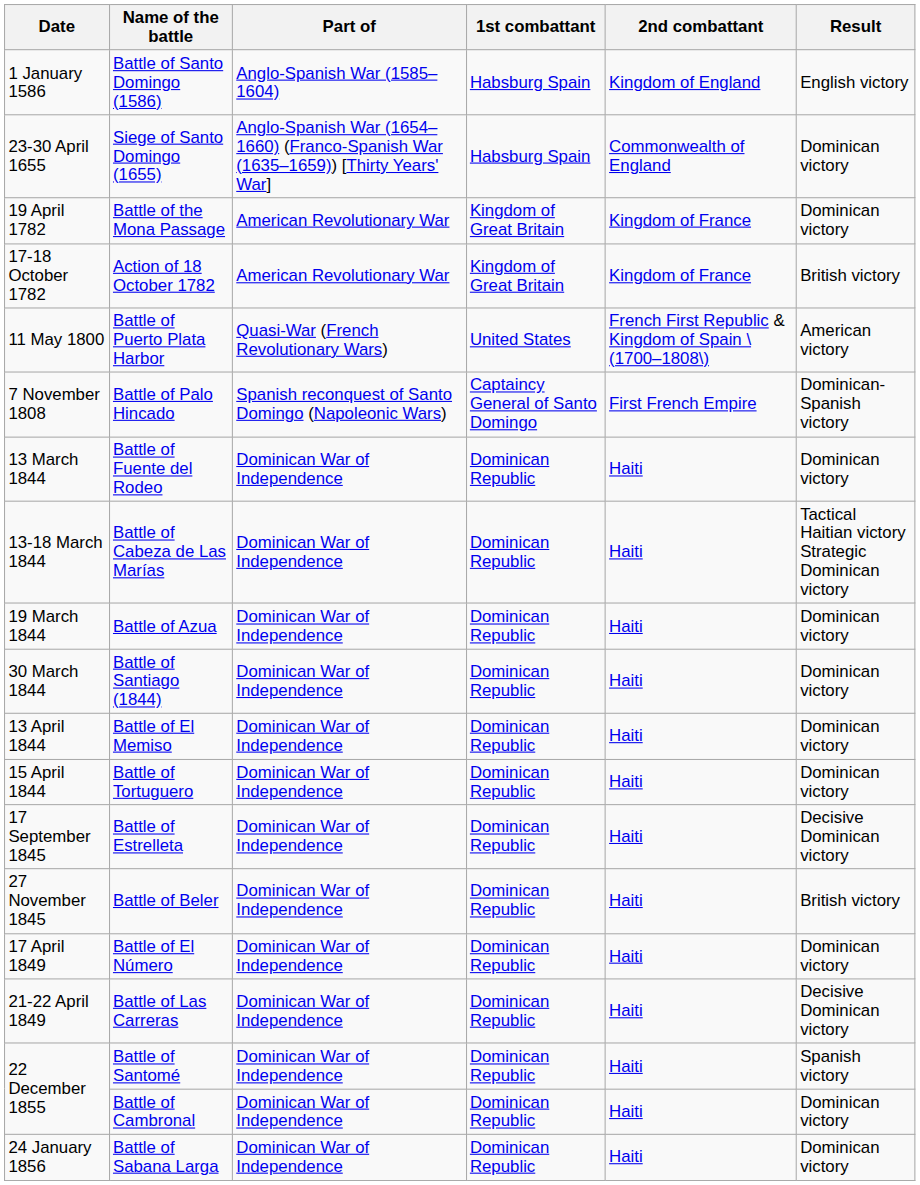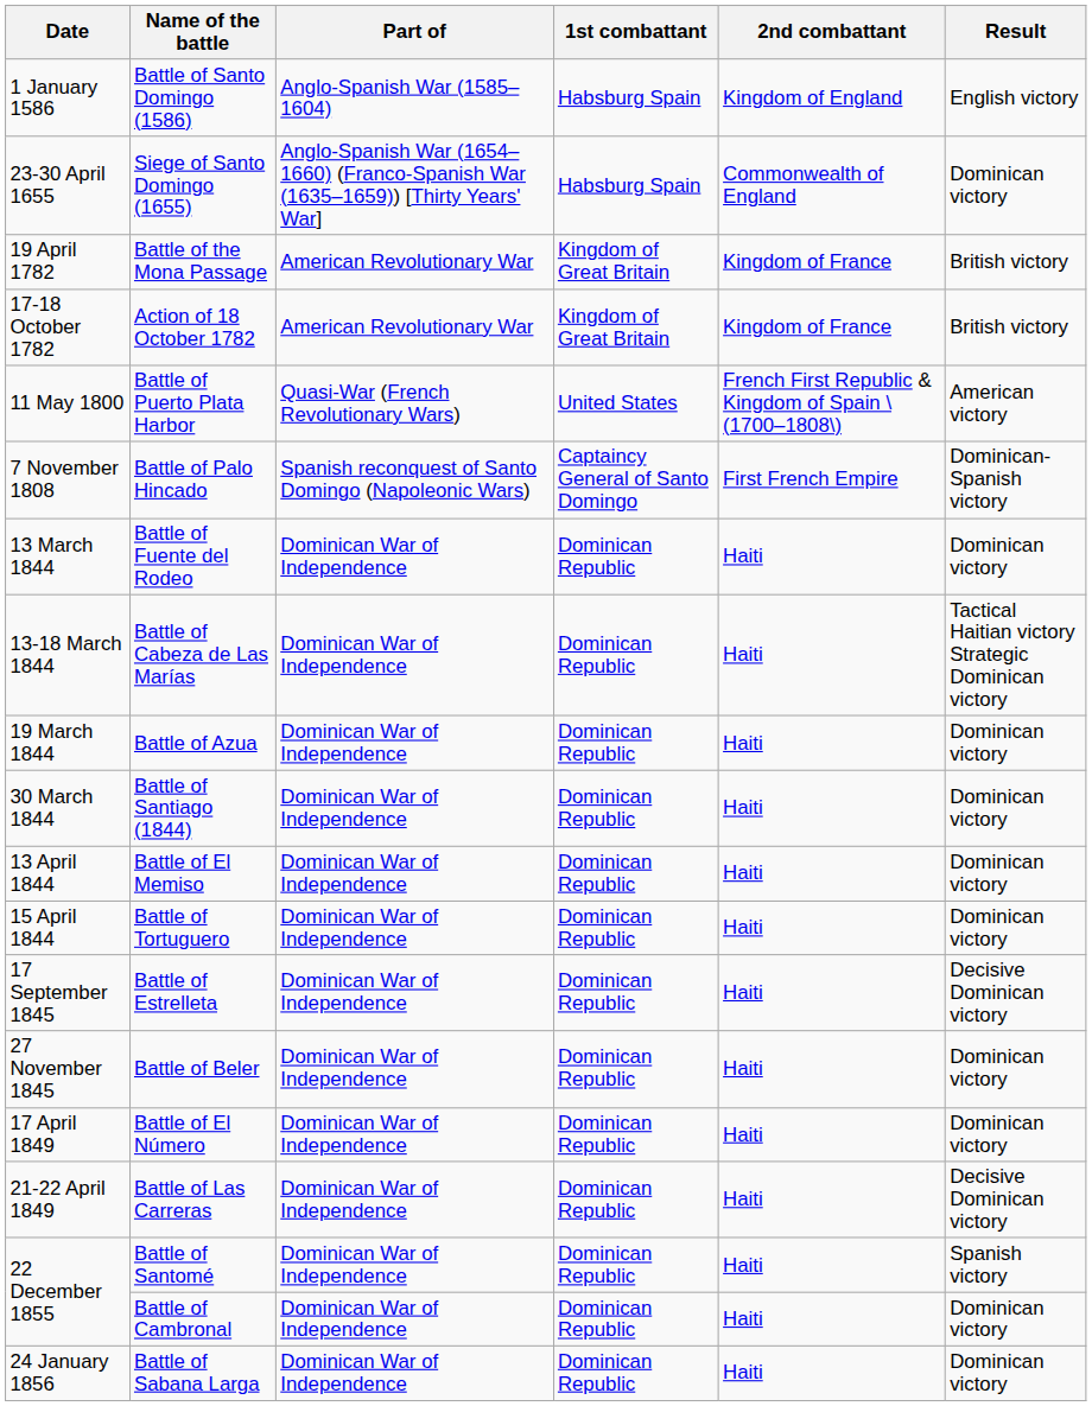 <table class="wikitable">
 <tr>
 <th>Date</th>
 <th>Name of the battle</th>
 <th>Part of</th>
 <th>1st combattant</th>
 <th>2nd combattant</th>
 <th>Result</th>
 </tr>
 <tr>
 <td>1 January 1586</td>
 <td><a href='#'>Battle of Santo Domingo (1586)</a></td>
 <td><a href='#'>Anglo-Spanish War (1585–1604)</a></td>
 <td><a href='#'>Habsburg Spain</a></td>
 <td><a href='#'>Kingdom of England</a></td>
 <td>English victory</td>
 </tr>
 <tr>
 <td>23-30 April 1655</td>
 <td><a href='#'>Siege of Santo Domingo (1655)</a></td>
 <td><a href='#'>Anglo-Spanish War (1654–1660)</a> (<a href='#'>Franco-Spanish War (1635–1659)</a>) [<a href='#'>Thirty Years' War</a>]</td>
 <td><a href='#'>Habsburg Spain</a></td>
 <td><a href='#'>Commonwealth of England</a></td>
 <td>Dominican victory</td>
 </tr>
 <tr>
 <td>19 April 1782</td>
 <td><a href='#'>Battle of the Mona Passage</a></td>
 <td><a href='#'>American Revolutionary War</a></td>
 <td><a href='#'>Kingdom of Great Britain</a></td>
 <td><a href='#'>Kingdom of France</a></td>
-<td>Dominican victory</td>
+<td>British victory</td>
 </tr>
 <tr>
 <td>17-18 October 1782</td>
 <td><a href='#'>Action of 18 October 1782</a></td>
 <td><a href='#'>American Revolutionary War</a></td>
 <td><a href='#'>Kingdom of Great Britain</a></td>
 <td><a href='#'>Kingdom of France</a></td>
 <td>British victory</td>
 </tr>
 <tr>
 <td>11 May 1800</td>
 <td><a href='#'>Battle of Puerto Plata Harbor</a></td>
 <td><a href='#'>Quasi-War</a> (<a href='#'>French Revolutionary Wars</a>)</td>
 <td><a href='#'>United States</a></td>
 <td><a href='#'>French First Republic</a> & <a href='#'>Kingdom of Spain \(1700–1808\)</a></td>
 <td>American victory</td>
 </tr>
 <tr>
 <td>7 November 1808</td>
 <td><a href='#'>Battle of Palo Hincado</a></td>
 <td><a href='#'>Spanish reconquest of Santo Domingo</a> (<a href='#'>Napoleonic Wars</a>)</td>
 <td><a href='#'>Captaincy General of Santo Domingo</a></td>
 <td><a href='#'>First French Empire</a></td>
 <td>Dominican-Spanish victory</td>
 </tr>
 <tr>
 <td>13 March 1844</td>
 <td><a href='#'>Battle of Fuente del Rodeo</a></td>
 <td><a href='#'>Dominican War of Independence</a></td>
 <td><a href='#'>Dominican Republic</a></td>
 <td><a href='#'>Haiti</a></td>
 <td>Dominican victory</td>
 </tr>
 <tr>
 <td>13-18 March 1844</td>
 <td><a href='#'>Battle of Cabeza de Las Marías</a></td>
 <td><a href='#'>Dominican War of Independence</a></td>
 <td><a href='#'>Dominican Republic</a></td>
 <td><a href='#'>Haiti</a></td>
 <td>Tactical Haitian victory<br>Strategic Dominican victory</td>
 </tr>
 <tr>
 <td>19 March 1844</td>
 <td><a href='#'>Battle of Azua</a></td>
 <td><a href='#'>Dominican War of Independence</a></td>
 <td><a href='#'>Dominican Republic</a></td>
 <td><a href='#'>Haiti</a></td>
 <td>Dominican victory</td>
 </tr>
 <tr>
 <td>30 March 1844</td>
 <td><a href='#'>Battle of Santiago (1844)</a></td>
 <td><a href='#'>Dominican War of Independence</a></td>
 <td><a href='#'>Dominican Republic</a></td>
 <td><a href='#'>Haiti</a></td>
 <td>Dominican victory</td>
 </tr>
 <tr>
 <td>13 April 1844</td>
 <td><a href='#'>Battle of El Memiso</a></td>
 <td><a href='#'>Dominican War of Independence</a></td>
 <td><a href='#'>Dominican Republic</a></td>
 <td><a href='#'>Haiti</a></td>
 <td>Dominican victory</td>
 </tr>
 <tr>
 <td>15 April 1844</td>
 <td><a href='#'>Battle of Tortuguero</a></td>
 <td><a href='#'>Dominican War of Independence</a></td>
 <td><a href='#'>Dominican Republic</a></td>
 <td><a href='#'>Haiti</a></td>
 <td>Dominican victory</td>
 </tr>
 <tr>
 <td>17 September 1845</td>
 <td><a href='#'>Battle of Estrelleta</a></td>
 <td><a href='#'>Dominican War of Independence</a></td>
 <td><a href='#'>Dominican Republic</a></td>
 <td><a href='#'>Haiti</a></td>
 <td>Decisive Dominican victory</td>
 </tr>
 <tr>
 <td>27 November 1845</td>
 <td><a href='#'>Battle of Beler</a></td>
 <td><a href='#'>Dominican War of Independence</a></td>
 <td><a href='#'>Dominican Republic</a></td>
 <td><a href='#'>Haiti</a></td>
-<td>British victory</td>
+<td>Dominican victory</td>
 </tr>
 <tr>
 <td>17 April 1849</td>
 <td><a href='#'>Battle of El Número</a></td>
 <td><a href='#'>Dominican War of Independence</a></td>
 <td><a href='#'>Dominican Republic</a></td>
 <td><a href='#'>Haiti</a></td>
 <td>Dominican victory</td>
 </tr>
 <tr>
 <td>21-22 April 1849</td>
 <td><a href='#'>Battle of Las Carreras</a></td>
 <td><a href='#'>Dominican War of Independence</a></td>
 <td><a href='#'>Dominican Republic</a></td>
 <td><a href='#'>Haiti</a></td>
 <td>Decisive Dominican victory</td>
 </tr>
 <tr>
 <td rowspan="2">22 December 1855</td>
 <td><a href='#'>Battle of Santomé</a></td>
 <td><a href='#'>Dominican War of Independence</a></td>
 <td><a href='#'>Dominican Republic</a></td>
 <td><a href='#'>Haiti</a></td>
 <td>Spanish victory</td>
 </tr>
 <tr>
 <td><a href='#'>Battle of Cambronal</a></td>
 <td><a href='#'>Dominican War of Independence</a></td>
 <td><a href='#'>Dominican Republic</a></td>
 <td><a href='#'>Haiti</a></td>
 <td>Dominican victory</td>
 </tr>
 <tr>
 <td>24 January 1856</td>
 <td><a href='#'>Battle of Sabana Larga</a></td>
 <td><a href='#'>Dominican War of Independence</a></td>
 <td><a href='#'>Dominican Republic</a></td>
 <td><a href='#'>Haiti</a></td>
 <td>Dominican victory</td>
 </tr>
 </table>
